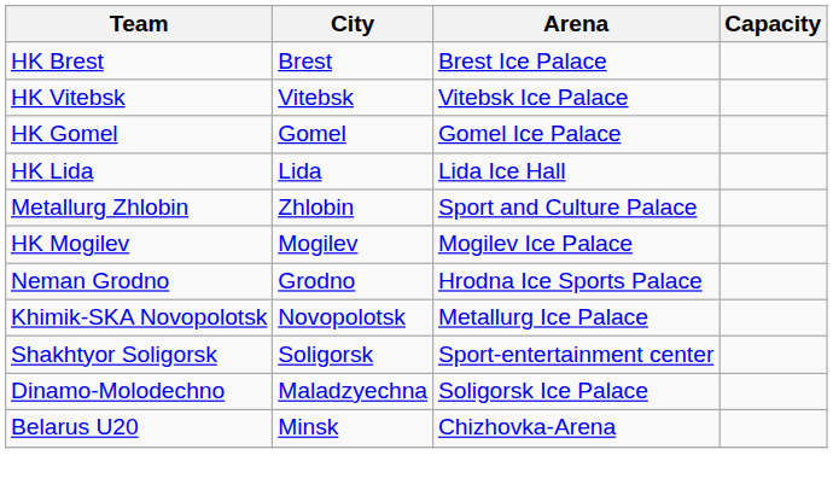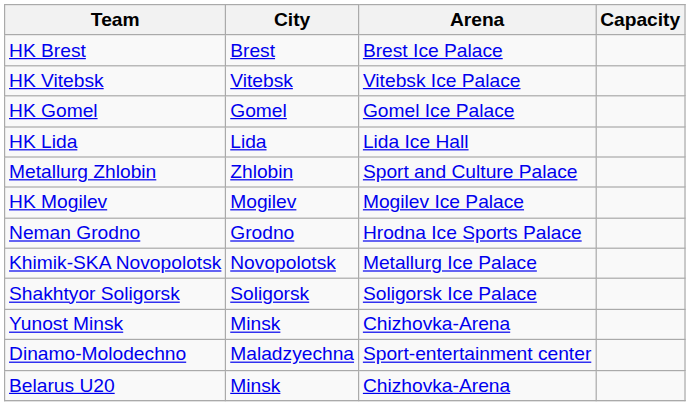 <table class="wikitable sortable">
 <tr>
 <th>Team</th>
 <th>City</th>
 <th>Arena</th>
 <th>Capacity</th>
 </tr>
 <tr>
 <td><a href='#'>HK Brest</a></td>
 <td><a href='#'>Brest</a></td>
 <td><a href='#'>Brest Ice Palace</a></td>
 <td></td>
 </tr>
 <tr>
 <td><a href='#'>HK Vitebsk</a></td>
 <td><a href='#'>Vitebsk</a></td>
 <td><a href='#'>Vitebsk Ice Palace</a></td>
 <td></td>
 </tr>
 <tr>
 <td><a href='#'>HK Gomel</a></td>
 <td><a href='#'>Gomel</a></td>
 <td><a href='#'>Gomel Ice Palace</a></td>
 <td></td>
 </tr>
 <tr>
 <td><a href='#'>HK Lida</a></td>
 <td><a href='#'>Lida</a></td>
 <td><a href='#'>Lida Ice Hall</a></td>
 <td></td>
 </tr>
 <tr>
 <td><a href='#'>Metallurg Zhlobin</a></td>
 <td><a href='#'>Zhlobin</a></td>
 <td><a href='#'>Sport and Culture Palace</a></td>
 <td></td>
 </tr>
 <tr>
 <td><a href='#'>HK Mogilev</a></td>
 <td><a href='#'>Mogilev</a></td>
 <td><a href='#'>Mogilev Ice Palace</a></td>
 <td></td>
 </tr>
 <tr>
 <td><a href='#'>Neman Grodno</a></td>
 <td><a href='#'>Grodno</a></td>
 <td><a href='#'>Hrodna Ice Sports Palace</a></td>
 <td></td>
 </tr>
 <tr>
 <td><a href='#'>Khimik-SKA Novopolotsk</a></td>
 <td><a href='#'>Novopolotsk</a></td>
 <td><a href='#'>Metallurg Ice Palace</a></td>
 <td></td>
 </tr>
 <tr>
 <td><a href='#'>Shakhtyor Soligorsk</a></td>
 <td><a href='#'>Soligorsk</a></td>
-<td><a href='#'>Sport-entertainment center</a></td>
+<td><a href='#'>Soligorsk Ice Palace</a></td>
+<td></td>
+</tr>
+<tr>
+<td><a href='#'>Yunost Minsk</a></td>
+<td><a href='#'>Minsk</a></td>
+<td><a href='#'>Chizhovka-Arena</a></td>
 <td></td>
 </tr>
 <tr>
 <td><a href='#'>Dinamo-Molodechno</a></td>
 <td><a href='#'>Maladzyechna</a></td>
-<td><a href='#'>Soligorsk Ice Palace</a></td>
+<td><a href='#'>Sport-entertainment center</a></td>
 <td></td>
 </tr>
 <tr>
 <td><a href='#'>Belarus U20</a></td>
 <td><a href='#'>Minsk</a></td>
 <td><a href='#'>Chizhovka-Arena</a></td>
 <td></td>
 </tr>
 <tr>
 </tr>
 </table>
